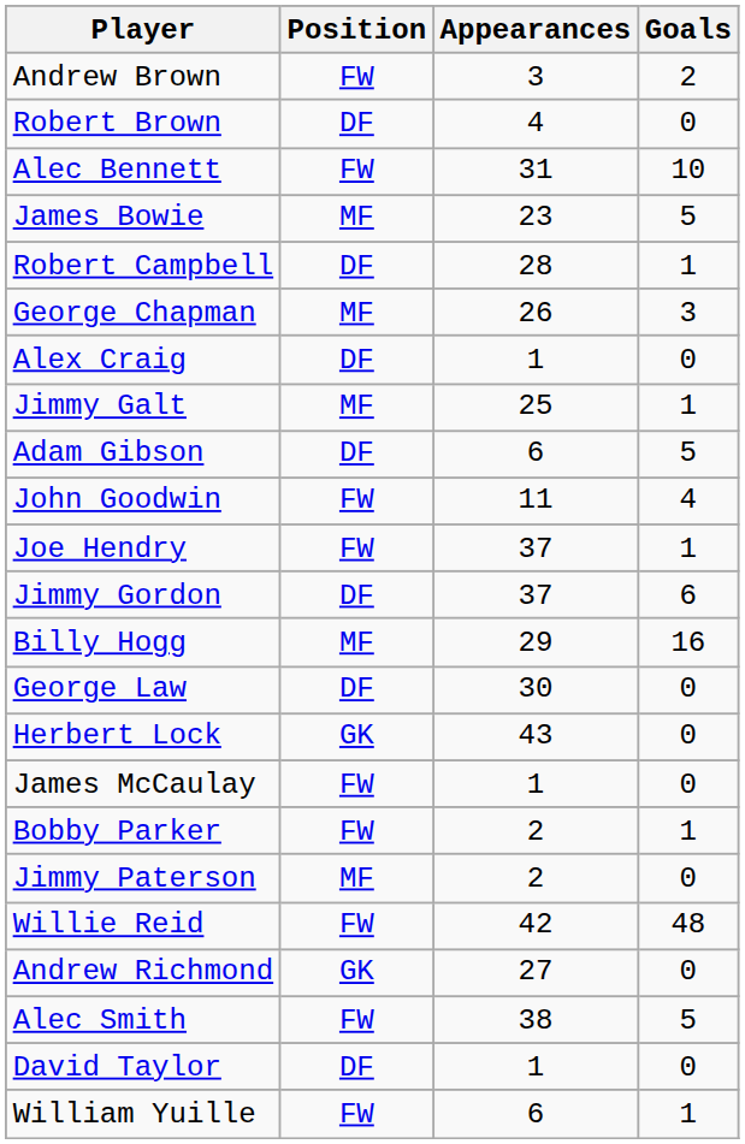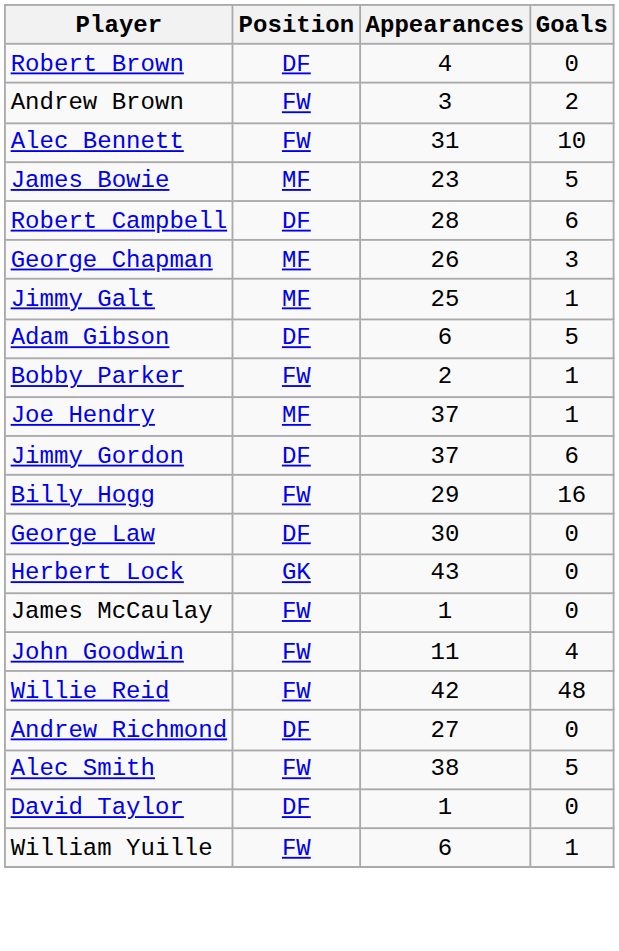 <table class="wikitable sortable" style="text-align: center;">
 <tr>
 <th>Player</th>
 <th>Position</th>
 <th>Appearances</th>
 <th>Goals</th>
 </tr>
 <tr>
+<td align="left"> <a href='#'>Robert Brown</a></td>
+<td><a href='#'>DF</a></td>
+<td>4</td>
+<td>0</td>
+</tr>
+<tr>
 <td align="left"> Andrew Brown</td>
 <td><a href='#'>FW</a></td>
 <td>3</td>
 <td>2</td>
-</tr>
-<tr>
-<td align="left"> <a href='#'>Robert Brown</a></td>
-<td><a href='#'>DF</a></td>
-<td>4</td>
-<td>0</td>
 </tr>
 <tr>
 <td align="left"> <a href='#'>Alec Bennett</a></td>
 <td><a href='#'>FW</a></td>
 <td>31</td>
 <td>10</td>
 </tr>
 <tr>
 <td align="left"> <a href='#'>James Bowie</a></td>
 <td><a href='#'>MF</a></td>
 <td>23</td>
 <td>5</td>
 </tr>
 <tr>
 <td align="left"> <a href='#'>Robert Campbell</a></td>
 <td><a href='#'>DF</a></td>
 <td>28</td>
-<td>1</td>
+<td>6</td>
 </tr>
 <tr>
 <td align="left"> <a href='#'>George Chapman</a></td>
 <td><a href='#'>MF</a></td>
 <td>26</td>
 <td>3</td>
-</tr>
-<tr>
-<td align="left"> <a href='#'>Alex Craig</a></td>
-<td><a href='#'>DF</a></td>
-<td>1</td>
-<td>0</td>
 </tr>
 <tr>
 <td align="left"> <a href='#'>Jimmy Galt</a></td>
 <td><a href='#'>MF</a></td>
 <td>25</td>
 <td>1</td>
 </tr>
 <tr>
 <td align="left"> <a href='#'>Adam Gibson</a></td>
 <td><a href='#'>DF</a></td>
 <td>6</td>
 <td>5</td>
 </tr>
 <tr>
-<td align="left"> <a href='#'>John Goodwin</a></td>
+<td align="left"> <a href='#'>Bobby Parker</a></td>
 <td><a href='#'>FW</a></td>
-<td>11</td>
-<td>4</td>
+<td>2</td>
+<td>1</td>
 </tr>
 <tr>
 <td align="left"> <a href='#'>Joe Hendry</a></td>
-<td><a href='#'>FW</a></td>
+<td><a href='#'>MF</a></td>
 <td>37</td>
 <td>1</td>
 </tr>
 <tr>
 <td align="left"> <a href='#'>Jimmy Gordon</a></td>
 <td><a href='#'>DF</a></td>
 <td>37</td>
 <td>6</td>
 </tr>
 <tr>
 <td align="left"> <a href='#'>Billy Hogg</a></td>
-<td><a href='#'>MF</a></td>
+<td><a href='#'>FW</a></td>
 <td>29</td>
 <td>16</td>
 </tr>
 <tr>
 <td align="left"> <a href='#'>George Law</a></td>
 <td><a href='#'>DF</a></td>
 <td>30</td>
 <td>0</td>
 </tr>
 <tr>
 <td align="left"> <a href='#'>Herbert Lock</a></td>
 <td><a href='#'>GK</a></td>
 <td>43</td>
 <td>0</td>
 </tr>
 <tr>
 <td align="left"> James McCaulay</td>
 <td><a href='#'>FW</a></td>
 <td>1</td>
 <td>0</td>
 </tr>
 <tr>
-<td align="left"> <a href='#'>Bobby Parker</a></td>
+<td align="left"> <a href='#'>John Goodwin</a></td>
 <td><a href='#'>FW</a></td>
-<td>2</td>
-<td>1</td>
-</tr>
-<tr>
-<td align="left"> <a href='#'>Jimmy Paterson</a></td>
-<td><a href='#'>MF</a></td>
-<td>2</td>
-<td>0</td>
+<td>11</td>
+<td>4</td>
 </tr>
 <tr>
 <td align="left"> <a href='#'>Willie Reid</a></td>
 <td><a href='#'>FW</a></td>
 <td>42</td>
 <td>48</td>
 </tr>
 <tr>
 <td align="left"> <a href='#'>Andrew Richmond</a></td>
-<td><a href='#'>GK</a></td>
+<td><a href='#'>DF</a></td>
 <td>27</td>
 <td>0</td>
 </tr>
 <tr>
 <td align="left"> <a href='#'>Alec Smith</a></td>
 <td><a href='#'>FW</a></td>
 <td>38</td>
 <td>5</td>
 </tr>
 <tr>
 <td align="left"> <a href='#'>David Taylor</a></td>
 <td><a href='#'>DF</a></td>
 <td>1</td>
 <td>0</td>
 </tr>
 <tr>
 <td align="left"> William Yuille</td>
 <td><a href='#'>FW</a></td>
 <td>6</td>
 <td>1</td>
 </tr>
 <tr>
 </tr>
 </table>
